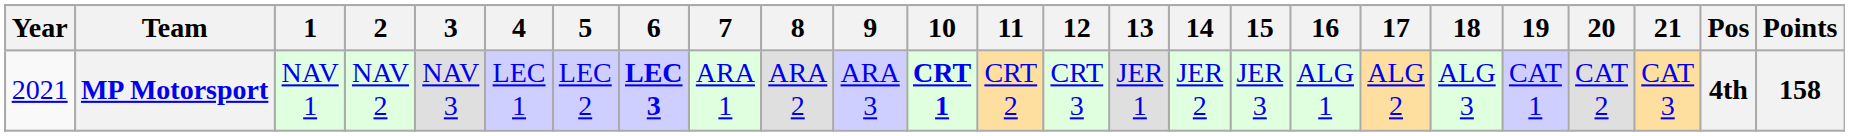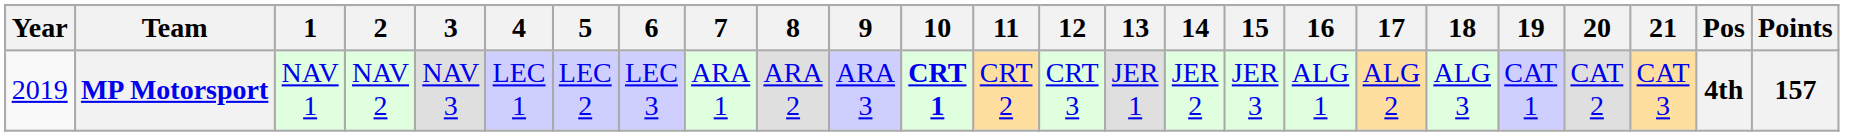 <table class="wikitable" style="text-align:center; font-size:85%">
 <tr>
 <th>Year</th>
 <th>Team</th>
 <th>1</th>
 <th>2</th>
 <th>3</th>
 <th>4</th>
 <th>5</th>
 <th>6</th>
 <th>7</th>
 <th>8</th>
 <th>9</th>
 <th>10</th>
 <th>11</th>
 <th>12</th>
 <th>13</th>
 <th>14</th>
 <th>15</th>
 <th>16</th>
 <th>17</th>
 <th>18</th>
 <th>19</th>
 <th>20</th>
 <th>21</th>
 <th>Pos</th>
 <th>Points</th>
 </tr>
 <tr>
-<td><a href='#'>2021</a></td>
+<td><a href='#'>2019</a></td>
 <th nowrap><a href='#'>MP Motorsport</a></th>
 <td style="background:#DFFFDF;"><a href='#'>NAV<br>1</a><br></td>
 <td style="background:#DFFFDF;"><a href='#'>NAV<br>2</a><br></td>
 <td style="background:#DFDFDF;"><a href='#'>NAV<br>3</a><br></td>
 <td style="background:#CFCFFF;"><a href='#'>LEC<br>1</a><br></td>
 <td style="background:#CFCFFF;"><a href='#'>LEC<br>2</a><br></td>
-<td style="background:#CFCFFF;"><strong><a href='#'>LEC<br>3</a><br></strong></td>
+<td style="background:#CFCFFF;"><a href='#'>LEC<br>3</a><br></td>
 <td style="background:#DFFFDF;"><a href='#'>ARA<br>1</a><br></td>
 <td style="background:#DFDFDF;"><a href='#'>ARA<br>2</a><br></td>
 <td style="background:#CFCFFF;"><a href='#'>ARA<br>3</a><br></td>
 <td style="background:#DFFFDF;"><strong><a href='#'>CRT<br>1</a><br></strong></td>
 <td style="background:#FFDF9F;"><a href='#'>CRT<br>2</a><br></td>
 <td style="background:#DFFFDF;"><a href='#'>CRT<br>3</a><br></td>
 <td style="background:#DFDFDF;"><a href='#'>JER<br>1</a><br></td>
 <td style="background:#DFFFDF;"><a href='#'>JER<br>2</a><br></td>
 <td style="background:#DFFFDF;"><a href='#'>JER<br>3</a><br></td>
 <td style="background:#DFFFDF;"><a href='#'>ALG<br>1</a><br></td>
 <td style="background:#FFDF9F;"><a href='#'>ALG<br>2</a><br></td>
 <td style="background:#DFFFDF;"><a href='#'>ALG<br>3</a><br></td>
 <td style="background:#CFCFFF;"><a href='#'>CAT<br>1</a><br></td>
 <td style="background:#DFDFDF;"><a href='#'>CAT<br>2</a><br></td>
 <td style="background:#FFDF9F;"><a href='#'>CAT<br>3</a><br></td>
 <th>4th</th>
-<th>158</th>
+<th>157</th>
 </tr>
 </table>
